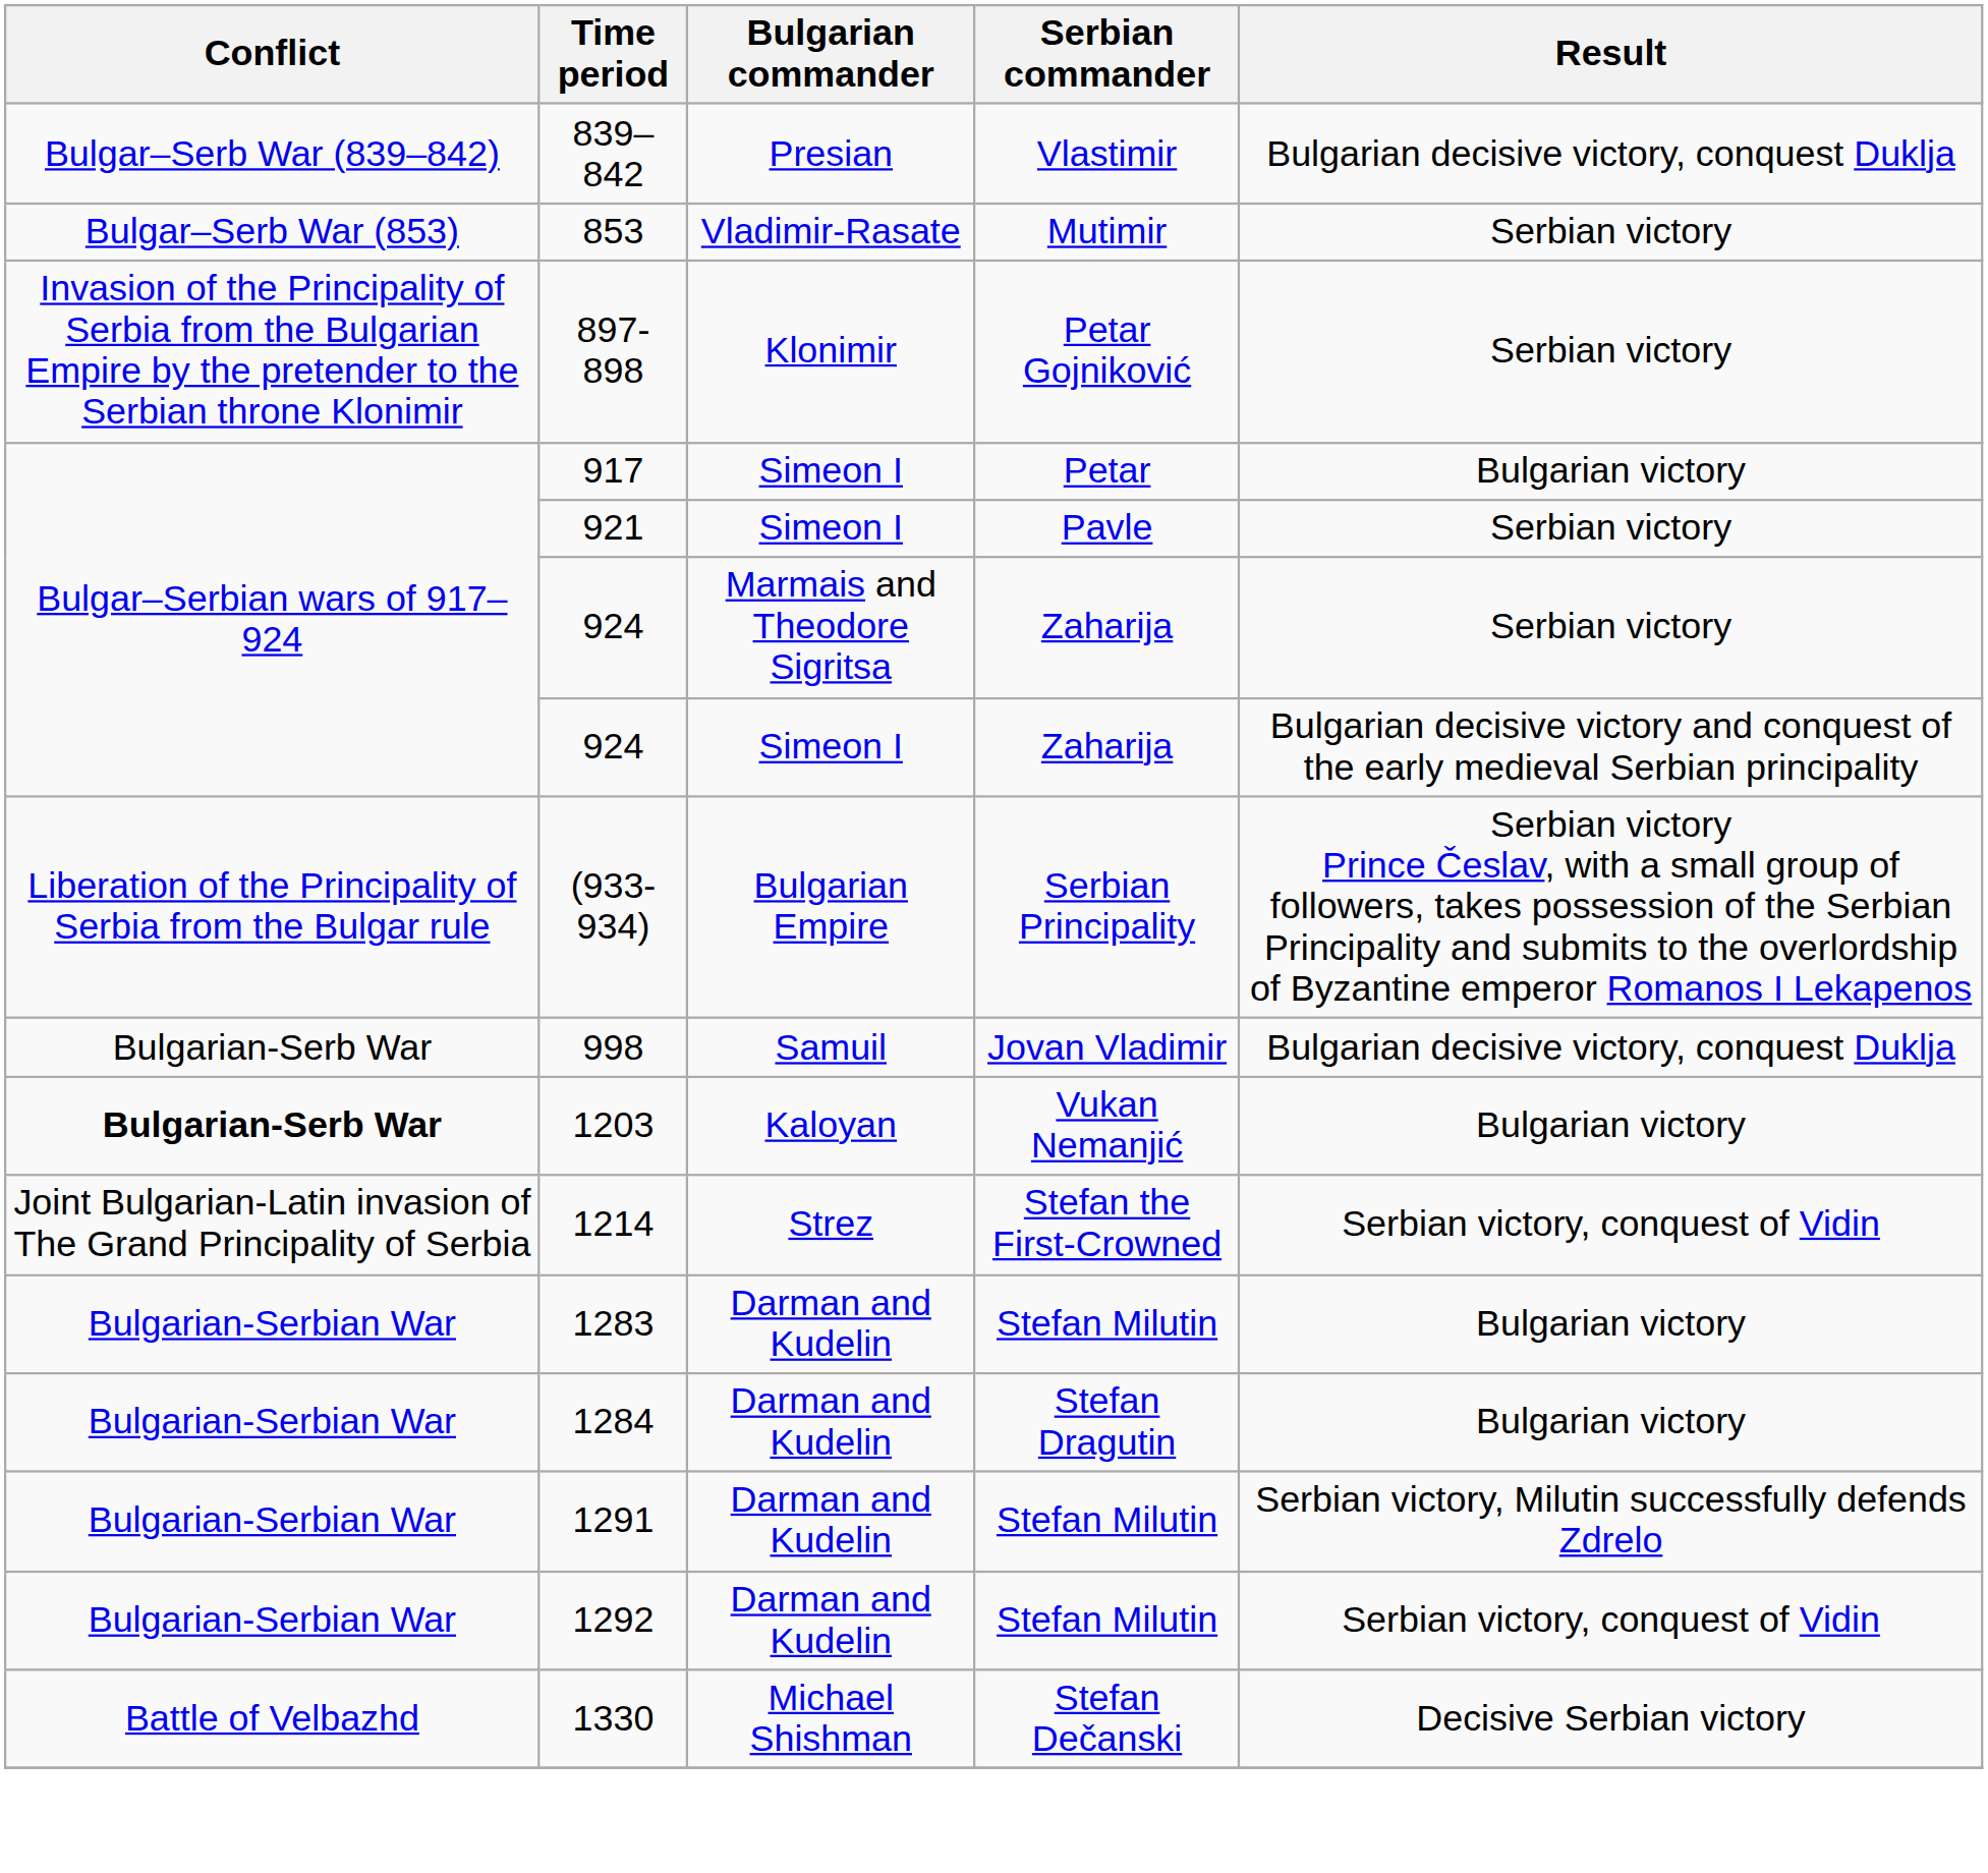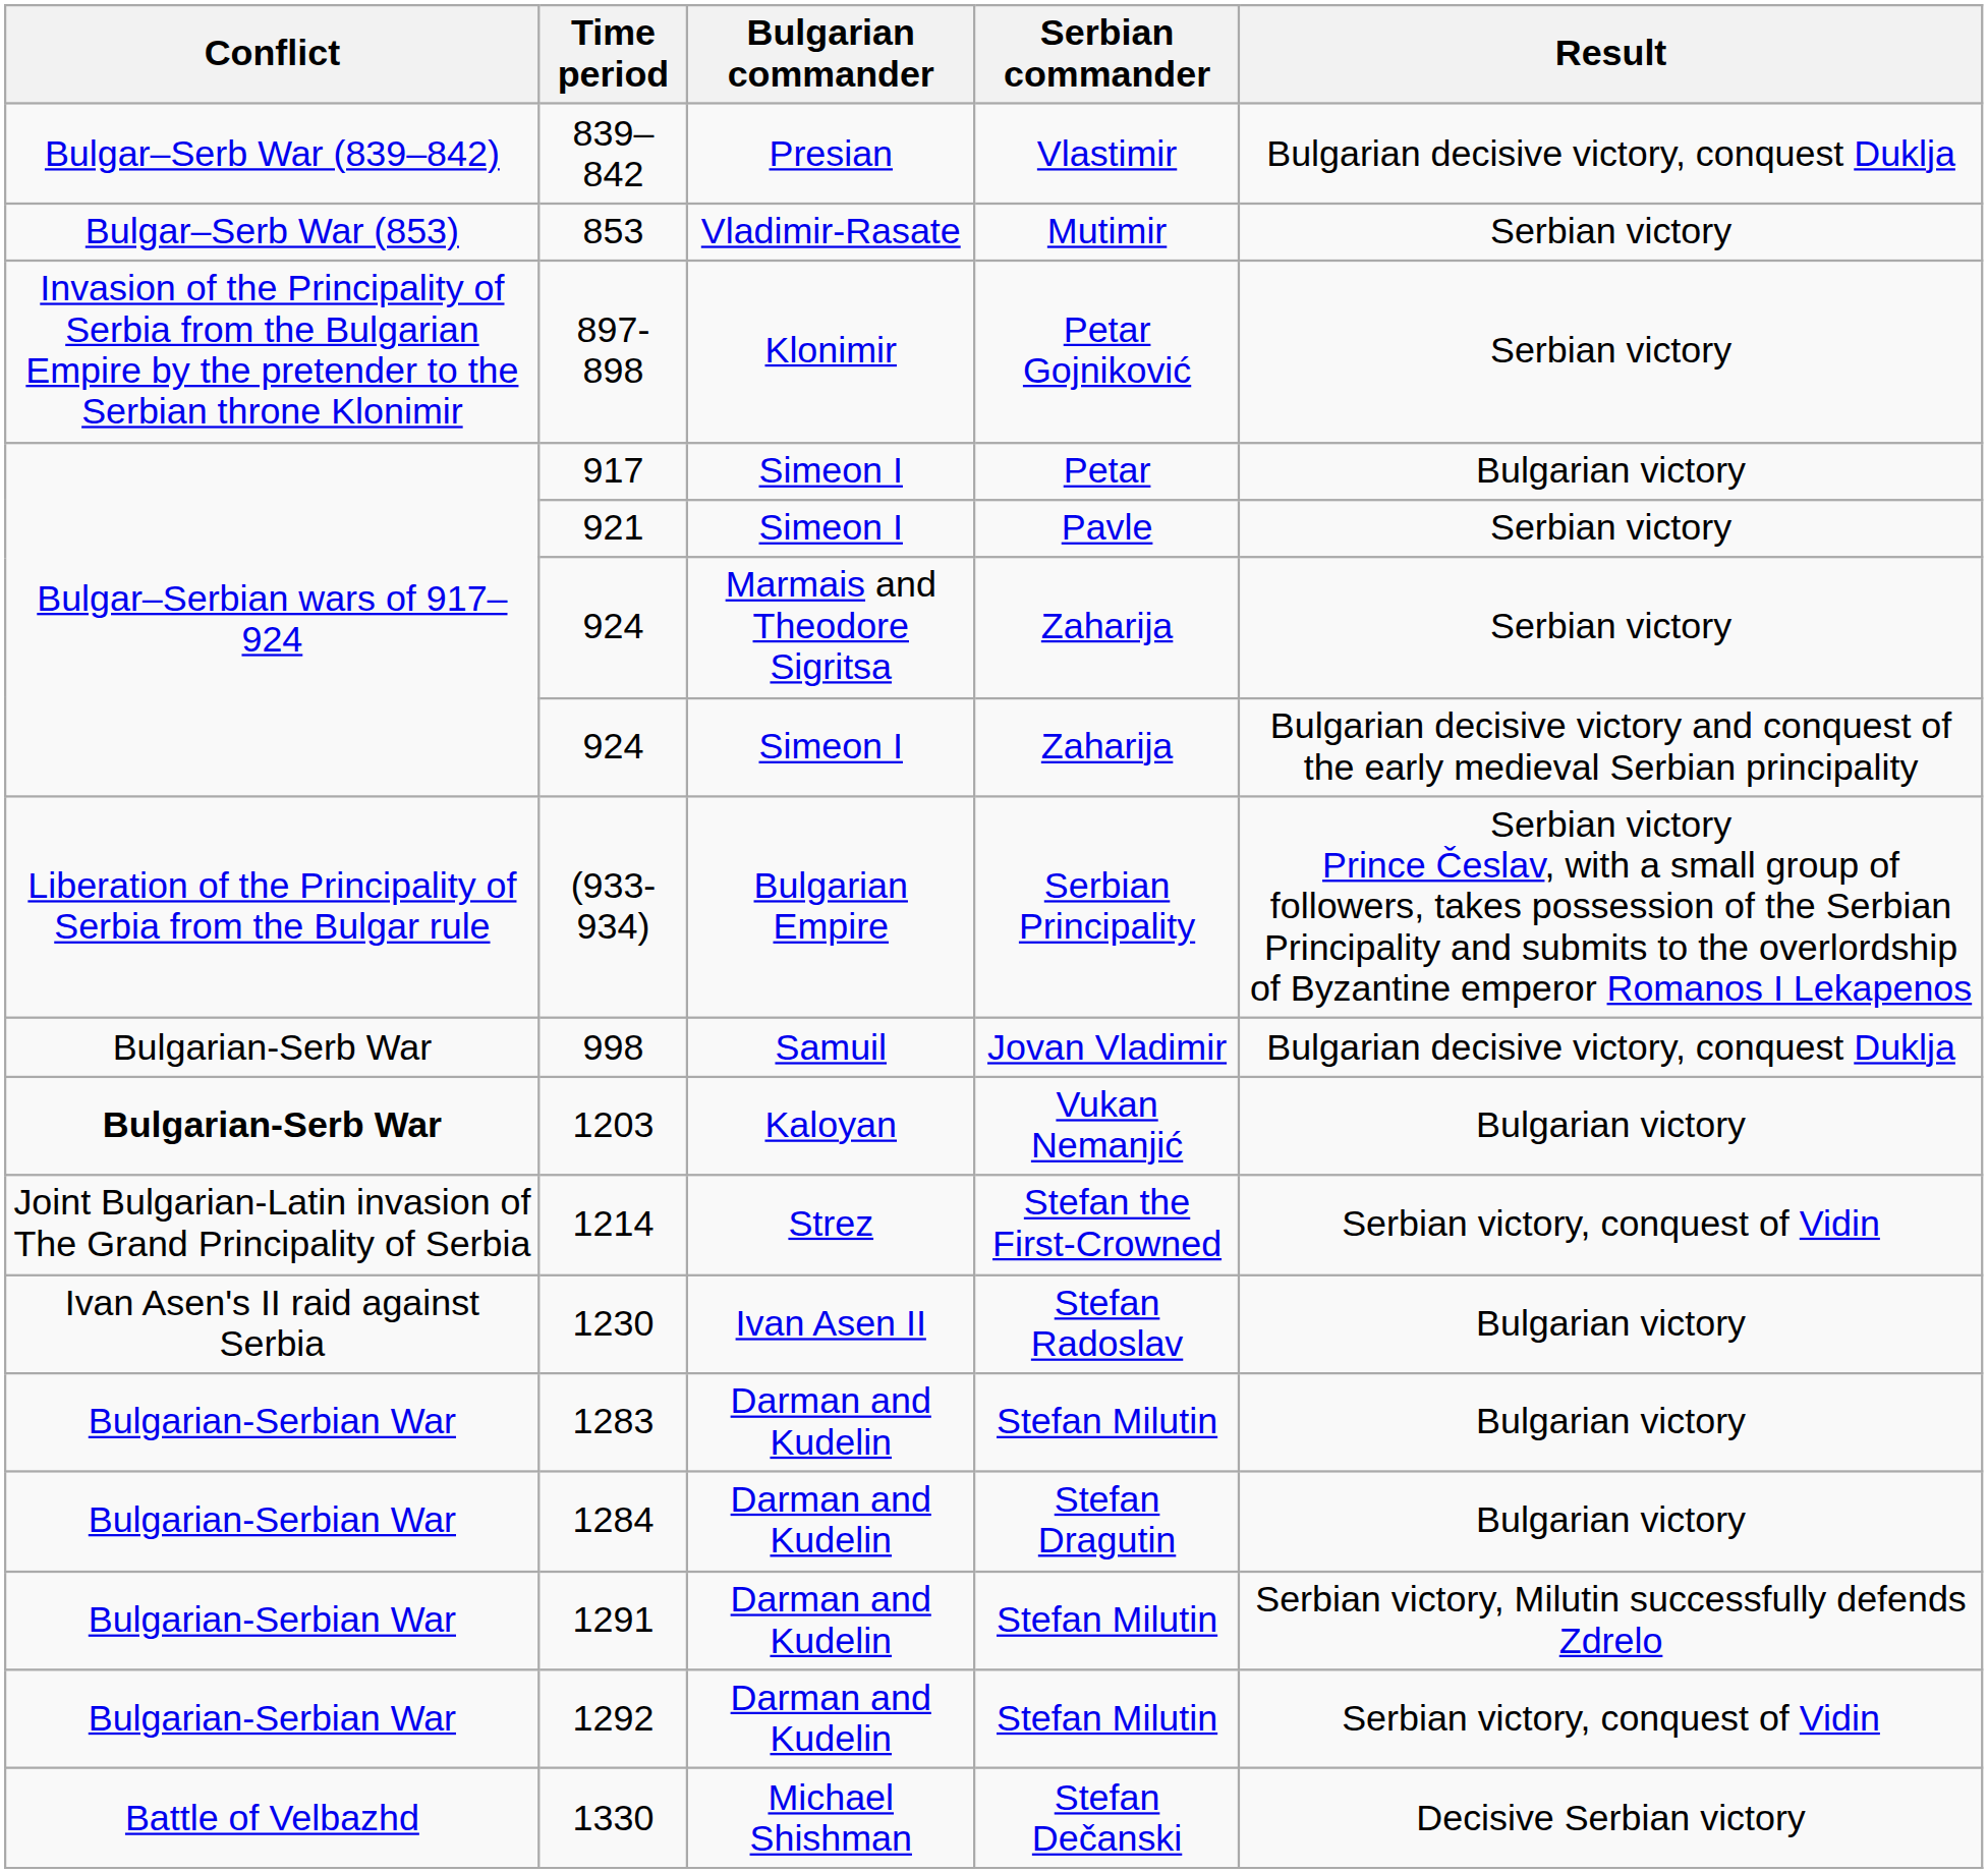 <table class="wikitable sortable" style="text-align:center">
 <tr>
 <th>Conflict</th>
 <th>Time period</th>
 <th>Bulgarian commander</th>
 <th>Serbian commander</th>
 <th>Result</th>
 </tr>
 <tr>
 <td><a href='#'>Bulgar–Serb War (839–842)</a></td>
 <td>839–842</td>
 <td><a href='#'>Presian</a></td>
 <td><a href='#'>Vlastimir</a></td>
 <td>Bulgarian decisive victory, conquest <a href='#'>Duklja</a></td>
 </tr>
 <tr>
 <td><a href='#'>Bulgar–Serb War (853)</a></td>
 <td>853</td>
 <td><a href='#'>Vladimir-Rasate</a></td>
 <td><a href='#'>Mutimir</a></td>
 <td>Serbian victory</td>
 </tr>
 <tr>
 <td><a href='#'>Invasion of the Principality of Serbia from the Bulgarian Empire by the pretender to the Serbian throne Klonimir</a></td>
 <td>897-898</td>
 <td><a href='#'>Klonimir</a></td>
 <td><a href='#'>Petar Gojniković</a></td>
 <td>Serbian victory </td>
 </tr>
 <tr>
 <td rowspan=4><a href='#'>Bulgar–Serbian wars of 917–924</a></td>
 <td>917</td>
 <td><a href='#'>Simeon I</a></td>
 <td><a href='#'>Petar</a></td>
 <td>Bulgarian victory</td>
 </tr>
 <tr>
 <td>921</td>
 <td><a href='#'>Simeon I</a></td>
 <td><a href='#'>Pavle</a></td>
 <td style="text-align:center;">Serbian victory</td>
 </tr>
 <tr>
 <td>924</td>
 <td><a href='#'>Marmais</a> and <a href='#'>Theodore Sigritsa</a></td>
 <td><a href='#'>Zaharija</a></td>
 <td>Serbian victory</td>
 </tr>
 <tr>
 <td>924</td>
 <td><a href='#'>Simeon I</a></td>
 <td><a href='#'>Zaharija</a></td>
 <td>Bulgarian decisive victory and conquest of the early medieval Serbian principality</td>
 </tr>
 <tr>
 <td><a href='#'>Liberation of the Principality of Serbia from the Bulgar rule</a></td>
 <td>(933-934)</td>
 <td><a href='#'>Bulgarian Empire</a></td>
 <td><a href='#'>Serbian Principality</a></td>
 <td>Serbian victory<br><a href='#'>Prince Česlav</a>, with a small group of followers, takes possession of the Serbian Principality and submits to the overlordship of Byzantine emperor <a href='#'>Romanos I Lekapenos</a></td>
 </tr>
 <tr>
 <td>Bulgarian-Serb War</td>
 <td>998</td>
 <td><a href='#'>Samuil</a></td>
 <td><a href='#'>Jovan Vladimir</a></td>
 <td>Bulgarian decisive victory, conquest <a href='#'>Duklja</a></td>
 </tr>
 <tr>
 <td><strong>Bulgarian-Serb War</strong></td>
 <td>1203</td>
 <td><a href='#'>Kaloyan</a></td>
 <td><a href='#'>Vukan Nemanjić</a></td>
 <td>Bulgarian victory</td>
 </tr>
 <tr>
 <td>Joint Bulgarian-Latin invasion of The Grand Principality of Serbia</td>
 <td>1214</td>
 <td><a href='#'>Strez</a></td>
 <td><a href='#'>Stefan the First-Crowned</a></td>
 <td style="text-align:center;">Serbian victory, conquest of <a href='#'>Vidin</a></td>
 </tr>
 <tr>
+<td>Ivan Asen's II raid against Serbia</td>
+<td>1230</td>
+<td><a href='#'>Ivan Asen II</a></td>
+<td><a href='#'>Stefan Radoslav</a></td>
+<td>Bulgarian victory</td>
+</tr>
+<tr>
 <td><a href='#'>Bulgarian-Serbian War</a></td>
 <td>1283</td>
 <td><a href='#'>Darman and Kudelin</a></td>
 <td><a href='#'>Stefan Milutin</a></td>
 <td>Bulgarian victory</td>
 </tr>
 <tr>
 <td><a href='#'>Bulgarian-Serbian War</a></td>
 <td>1284</td>
 <td><a href='#'>Darman and Kudelin</a></td>
 <td><a href='#'>Stefan Dragutin</a></td>
 <td>Bulgarian victory</td>
 </tr>
 <tr>
 <td><a href='#'>Bulgarian-Serbian War</a></td>
 <td>1291</td>
 <td><a href='#'>Darman and Kudelin</a></td>
 <td><a href='#'>Stefan Milutin</a></td>
 <td style="text-align:center;">Serbian victory, Milutin successfully defends <a href='#'>Zdrelo</a></td>
 </tr>
 <tr>
 <td><a href='#'>Bulgarian-Serbian War</a></td>
 <td>1292</td>
 <td><a href='#'>Darman and Kudelin</a></td>
 <td><a href='#'>Stefan Milutin</a></td>
 <td style="text-align:center;">Serbian victory, conquest of <a href='#'>Vidin</a></td>
 </tr>
 <tr>
 <td><a href='#'>Battle of Velbazhd</a></td>
 <td>1330</td>
 <td><a href='#'>Michael Shishman</a></td>
 <td><a href='#'>Stefan Dečanski</a></td>
 <td>Decisive Serbian victory</td>
 </tr>
 <tr>
 </tr>
 </table>
